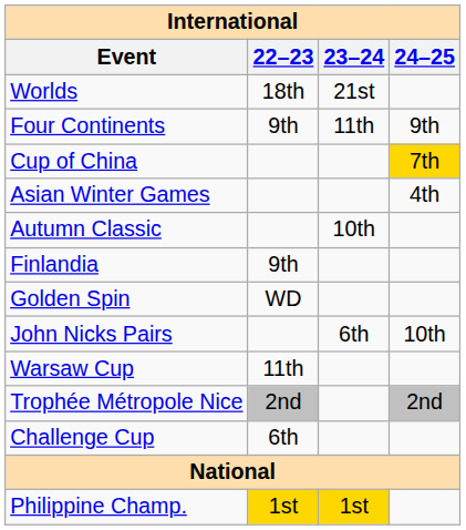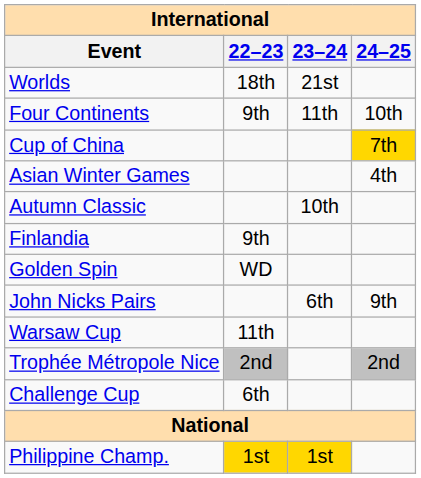 <table class="wikitable" style="text-align:center">
 <tr>
 <th style="background-color: #ffdead; " colspan=4 align=center>International </th>
 </tr>
 <tr>
 <th>Event</th>
 <th><a href='#'>22–23</a></th>
 <th><a href='#'>23–24</a></th>
 <th><a href='#'>24–25</a></th>
 </tr>
 <tr>
 <td align=left><a href='#'>Worlds</a></td>
 <td>18th</td>
 <td>21st</td>
 <td></td>
 </tr>
 <tr>
 <td align=left><a href='#'>Four Continents</a></td>
 <td>9th</td>
 <td>11th</td>
-<td>9th</td>
+<td>10th</td>
 </tr>
 <tr>
 <td align=left> <a href='#'>Cup of China</a></td>
 <td></td>
 <td></td>
 <td style="background: gold;">7th</td>
 </tr>
 <tr>
 <td align=left><a href='#'>Asian Winter Games</a></td>
 <td></td>
 <td></td>
 <td>4th</td>
 </tr>
 <tr>
 <td align=left> <a href='#'>Autumn Classic</a></td>
 <td></td>
 <td>10th</td>
 <td></td>
 </tr>
 <tr>
 <td align=left> <a href='#'>Finlandia</a></td>
 <td>9th</td>
 <td></td>
 <td></td>
 </tr>
 <tr>
 <td align=left> <a href='#'>Golden Spin</a></td>
 <td>WD</td>
 <td></td>
 <td></td>
 </tr>
 <tr>
 <td align=left> <a href='#'>John Nicks Pairs</a></td>
 <td></td>
 <td>6th</td>
-<td>10th</td>
+<td>9th</td>
 </tr>
 <tr>
 <td align=left> <a href='#'>Warsaw Cup</a></td>
 <td>11th</td>
 <td></td>
 <td></td>
 </tr>
 <tr>
 <td align=left><a href='#'>Trophée Métropole Nice</a></td>
 <td bgcolor=silver>2nd</td>
 <td></td>
 <td bgcolor=silver>2nd</td>
 </tr>
 <tr>
 <td align=left><a href='#'>Challenge Cup</a></td>
 <td>6th</td>
 <td></td>
 <td></td>
 </tr>
 <tr>
 <th colspan="4" style="background-color: #ffdead; " align="center">National </th>
 </tr>
 <tr>
 <td align=left><a href='#'>Philippine Champ.</a></td>
 <td bgcolor=gold>1st</td>
 <td bgcolor=gold>1st</td>
 <td></td>
 </tr>
 </table>
